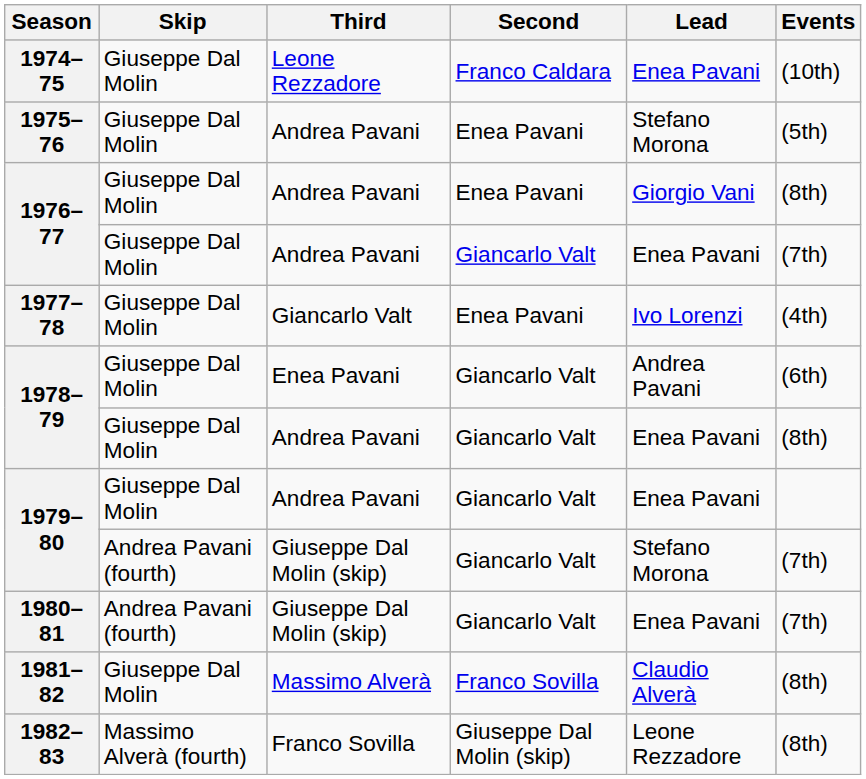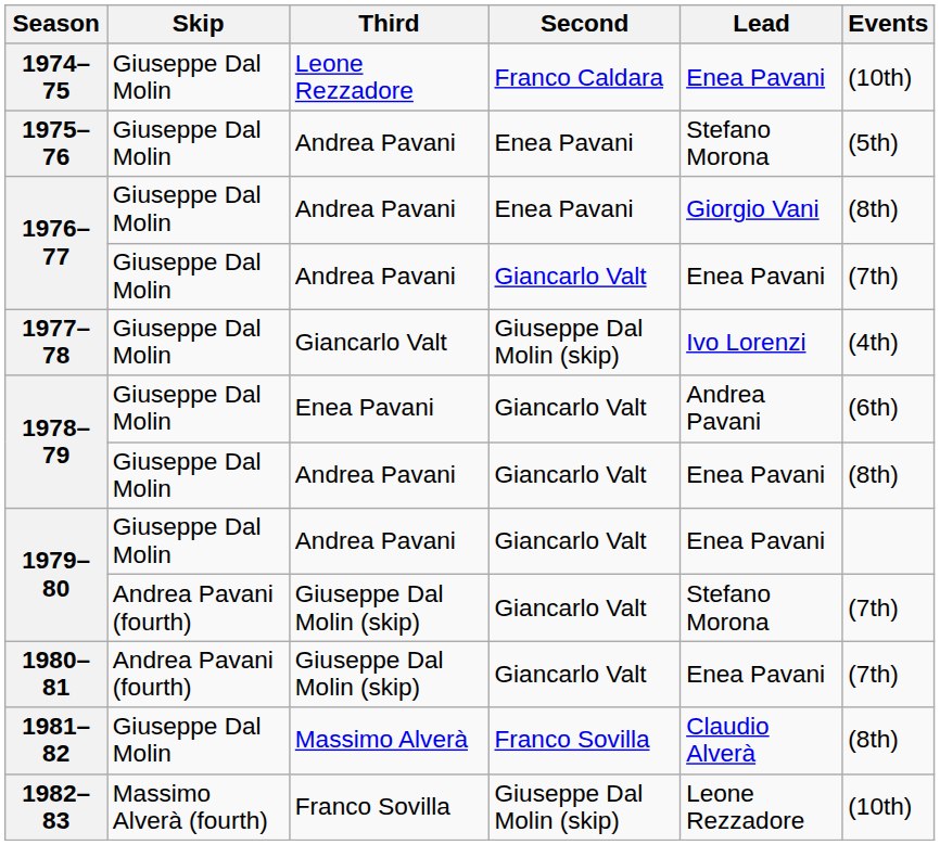 <table class="wikitable">
 <tr>
 <th scope="col">Season</th>
 <th scope="col">Skip</th>
 <th scope="col">Third</th>
 <th scope="col">Second</th>
 <th scope="col">Lead</th>
 <th scope="col">Events</th>
 </tr>
 <tr>
 <th scope="row">1974–75</th>
 <td>Giuseppe Dal Molin</td>
 <td><a href='#'>Leone Rezzadore</a></td>
 <td><a href='#'>Franco Caldara</a></td>
 <td><a href='#'>Enea Pavani</a></td>
 <td> (10th)</td>
 </tr>
 <tr>
 <th scope="row">1975–76</th>
 <td>Giuseppe Dal Molin</td>
 <td>Andrea Pavani</td>
 <td>Enea Pavani</td>
 <td>Stefano Morona</td>
 <td> (5th)</td>
 </tr>
 <tr>
 <th scope="row" rowspan=2>1976–77</th>
 <td>Giuseppe Dal Molin</td>
 <td>Andrea Pavani</td>
 <td>Enea Pavani</td>
 <td><a href='#'>Giorgio Vani</a></td>
 <td> (8th)</td>
 </tr>
 <tr>
 <td>Giuseppe Dal Molin</td>
 <td>Andrea Pavani</td>
 <td><a href='#'>Giancarlo Valt</a></td>
 <td>Enea Pavani</td>
 <td> (7th)</td>
 </tr>
 <tr>
 <th scope="row">1977–78</th>
 <td>Giuseppe Dal Molin</td>
 <td>Giancarlo Valt</td>
-<td>Enea Pavani</td>
+<td>Giuseppe Dal Molin (skip)</td>
 <td><a href='#'>Ivo Lorenzi</a></td>
 <td> (4th)</td>
 </tr>
 <tr>
 <th scope="row" rowspan=2>1978–79</th>
 <td>Giuseppe Dal Molin</td>
 <td>Enea Pavani</td>
 <td>Giancarlo Valt</td>
 <td>Andrea Pavani</td>
 <td> (6th)</td>
 </tr>
 <tr>
 <td>Giuseppe Dal Molin</td>
 <td>Andrea Pavani</td>
 <td>Giancarlo Valt</td>
 <td>Enea Pavani</td>
 <td> (8th)</td>
 </tr>
 <tr>
 <th scope="row" rowspan=2>1979–80</th>
 <td>Giuseppe Dal Molin</td>
 <td>Andrea Pavani</td>
 <td>Giancarlo Valt</td>
 <td>Enea Pavani</td>
 <td> </td>
 </tr>
 <tr>
 <td>Andrea Pavani (fourth)</td>
 <td>Giuseppe Dal Molin (skip)</td>
 <td>Giancarlo Valt</td>
 <td>Stefano Morona</td>
 <td> (7th)</td>
 </tr>
 <tr>
 <th scope="row">1980–81</th>
 <td>Andrea Pavani (fourth)</td>
 <td>Giuseppe Dal Molin (skip)</td>
 <td>Giancarlo Valt</td>
 <td>Enea Pavani</td>
 <td> (7th)</td>
 </tr>
 <tr>
 <th scope="row">1981–82</th>
 <td>Giuseppe Dal Molin</td>
 <td><a href='#'>Massimo Alverà</a></td>
 <td><a href='#'>Franco Sovilla</a></td>
 <td><a href='#'>Claudio Alverà</a></td>
 <td> (8th)</td>
 </tr>
 <tr>
 <th scope="row">1982–83</th>
 <td>Massimo Alverà (fourth)</td>
 <td>Franco Sovilla</td>
 <td>Giuseppe Dal Molin (skip)</td>
 <td>Leone Rezzadore</td>
-<td> (8th)</td>
+<td> (10th)</td>
 </tr>
 </table>
